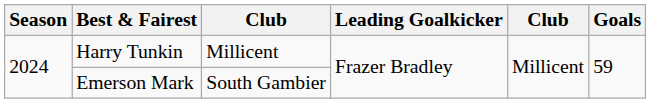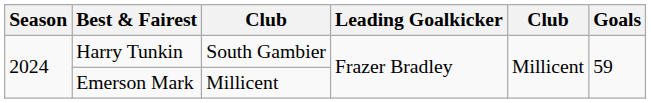 <table class="wikitable">
 <tr>
 <th>Season</th>
 <th>Best & Fairest</th>
 <th>Club</th>
 <th>Leading Goalkicker</th>
 <th>Club</th>
 <th>Goals</th>
 </tr>
 <tr>
 <td rowspan="2">2024</td>
 <td>Harry Tunkin</td>
-<td>Millicent</td>
+<td>South Gambier</td>
 <td rowspan="2">Frazer Bradley</td>
 <td rowspan="2">Millicent</td>
 <td rowspan="2">59</td>
 </tr>
 <tr>
 <td>Emerson Mark</td>
-<td>South Gambier</td>
+<td>Millicent</td>
 </tr>
 </table>
